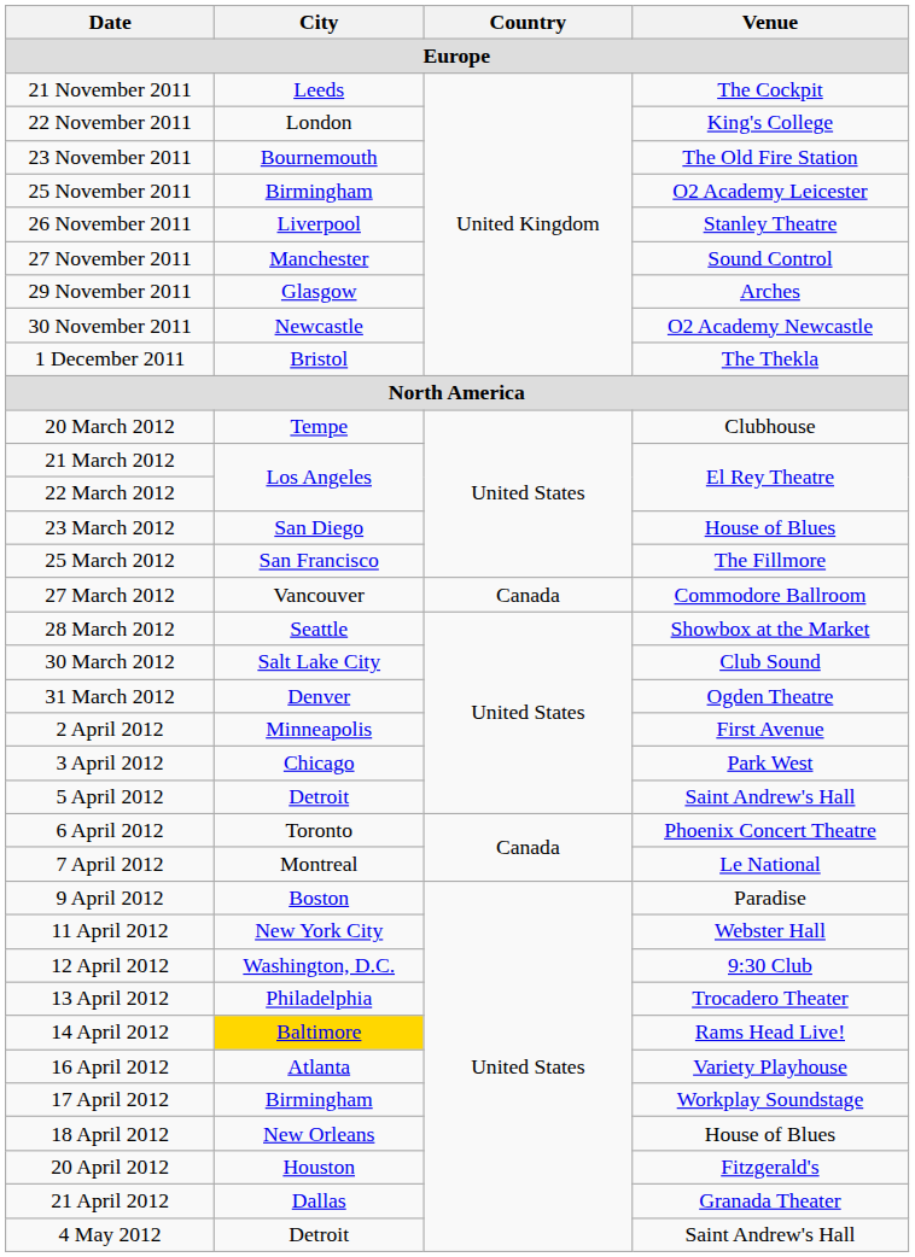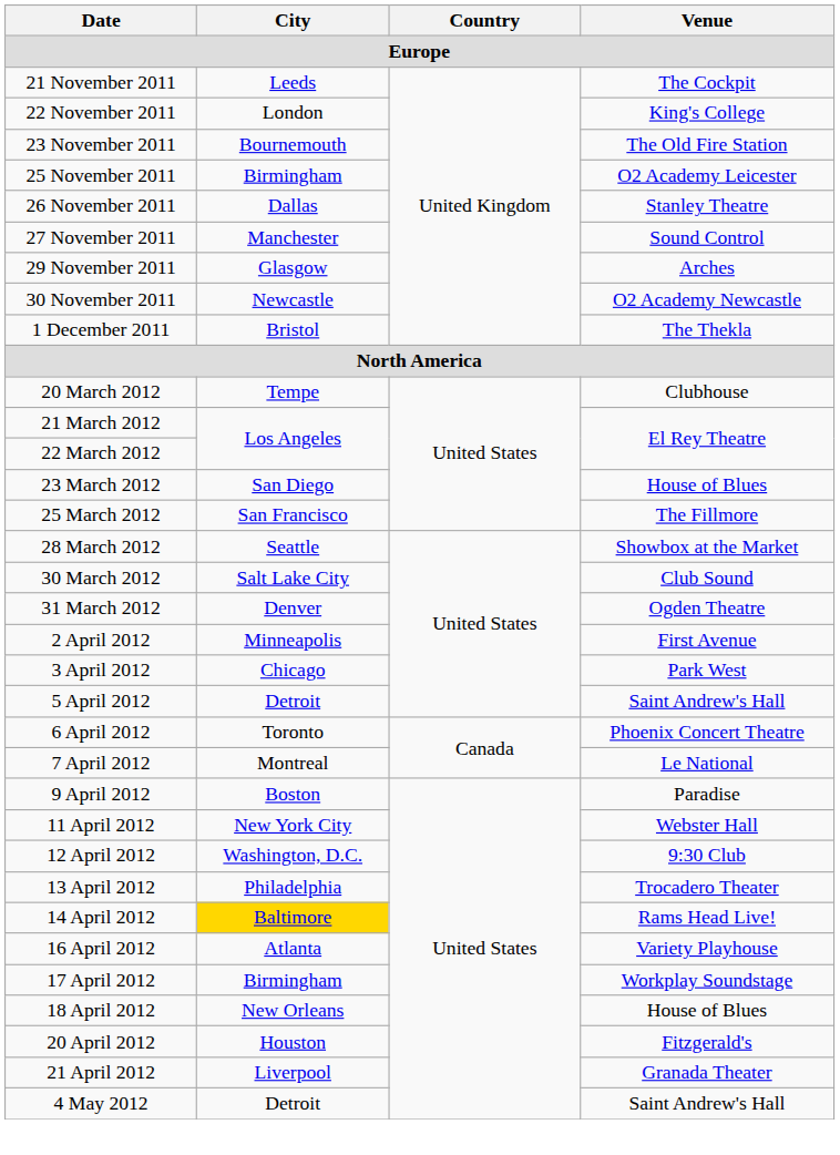 <table class="wikitable" style="text-align:center;">
 <tr>
 <th style="width:150px;">Date</th>
 <th style="width:150px;">City</th>
 <th style="width:150px;">Country</th>
 <th style="width:200px;">Venue</th>
 </tr>
 <tr style="background:#ddd;">
 <td colspan="4"><strong>Europe</strong></td>
 </tr>
 <tr>
 <td>21 November 2011</td>
 <td><a href='#'>Leeds</a></td>
 <td rowspan="9">United Kingdom</td>
 <td><a href='#'>The Cockpit</a></td>
 </tr>
 <tr>
 <td>22 November 2011</td>
 <td>London</td>
 <td><a href='#'>King's College</a></td>
 </tr>
 <tr>
 <td>23 November 2011</td>
 <td><a href='#'>Bournemouth</a></td>
 <td><a href='#'>The Old Fire Station</a></td>
 </tr>
 <tr>
 <td>25 November 2011</td>
 <td><a href='#'>Birmingham</a></td>
 <td><a href='#'>O2 Academy Leicester</a></td>
 </tr>
 <tr>
 <td>26 November 2011</td>
-<td><a href='#'>Liverpool</a></td>
+<td><a href='#'>Dallas</a></td>
 <td><a href='#'>Stanley Theatre</a></td>
 </tr>
 <tr>
 <td>27 November 2011</td>
 <td><a href='#'>Manchester</a></td>
 <td><a href='#'>Sound Control</a></td>
 </tr>
 <tr>
 <td>29 November 2011</td>
 <td><a href='#'>Glasgow</a></td>
 <td><a href='#'>Arches</a></td>
 </tr>
 <tr>
 <td>30 November 2011</td>
 <td><a href='#'>Newcastle</a></td>
 <td><a href='#'>O2 Academy Newcastle</a></td>
 </tr>
 <tr>
 <td>1 December 2011</td>
 <td><a href='#'>Bristol</a></td>
 <td><a href='#'>The Thekla</a></td>
 </tr>
 <tr style="background:#ddd;">
 <td colspan="4"><strong>North America</strong></td>
 </tr>
 <tr>
 <td>20 March 2012</td>
 <td><a href='#'>Tempe</a></td>
 <td rowspan="5">United States</td>
 <td>Clubhouse</td>
 </tr>
 <tr>
 <td>21 March 2012</td>
 <td rowspan="2"><a href='#'>Los Angeles</a></td>
 <td rowspan="2"><a href='#'>El Rey Theatre</a></td>
 </tr>
 <tr>
 <td>22 March 2012</td>
 </tr>
 <tr>
 <td>23 March 2012</td>
 <td><a href='#'>San Diego</a></td>
 <td><a href='#'>House of Blues</a></td>
 </tr>
 <tr>
 <td>25 March 2012</td>
 <td><a href='#'>San Francisco</a></td>
 <td><a href='#'>The Fillmore</a></td>
-</tr>
-<tr>
-<td>27 March 2012</td>
-<td>Vancouver</td>
-<td>Canada</td>
-<td><a href='#'>Commodore Ballroom</a></td>
 </tr>
 <tr>
 <td>28 March 2012</td>
 <td><a href='#'>Seattle</a></td>
 <td rowspan="6">United States</td>
 <td><a href='#'>Showbox at the Market</a></td>
 </tr>
 <tr>
 <td>30 March 2012</td>
 <td><a href='#'>Salt Lake City</a></td>
 <td><a href='#'>Club Sound</a></td>
 </tr>
 <tr>
 <td>31 March 2012</td>
 <td><a href='#'>Denver</a></td>
 <td><a href='#'>Ogden Theatre</a></td>
 </tr>
 <tr>
 <td>2 April 2012</td>
 <td><a href='#'>Minneapolis</a></td>
 <td><a href='#'>First Avenue</a></td>
 </tr>
 <tr>
 <td>3 April 2012</td>
 <td><a href='#'>Chicago</a></td>
 <td><a href='#'>Park West</a></td>
 </tr>
 <tr>
 <td>5 April 2012</td>
 <td><a href='#'>Detroit</a></td>
 <td><a href='#'>Saint Andrew's Hall</a></td>
 </tr>
 <tr>
 <td>6 April 2012</td>
 <td>Toronto</td>
 <td rowspan="2">Canada</td>
 <td><a href='#'>Phoenix Concert Theatre</a></td>
 </tr>
 <tr>
 <td>7 April 2012</td>
 <td>Montreal</td>
 <td><a href='#'>Le National</a></td>
 </tr>
 <tr>
 <td>9 April 2012</td>
 <td><a href='#'>Boston</a></td>
 <td rowspan="11">United States</td>
 <td>Paradise</td>
 </tr>
 <tr>
 <td>11 April 2012</td>
 <td><a href='#'>New York City</a></td>
 <td><a href='#'>Webster Hall</a></td>
 </tr>
 <tr>
 <td>12 April 2012</td>
 <td><a href='#'>Washington, D.C.</a></td>
 <td><a href='#'>9:30 Club</a></td>
 </tr>
 <tr>
 <td>13 April 2012</td>
 <td><a href='#'>Philadelphia</a></td>
 <td><a href='#'>Trocadero Theater</a></td>
 </tr>
 <tr>
 <td>14 April 2012</td>
 <td style="background: gold;"><a href='#'>Baltimore</a></td>
 <td><a href='#'>Rams Head Live!</a></td>
 </tr>
 <tr>
 <td>16 April 2012</td>
 <td><a href='#'>Atlanta</a></td>
 <td><a href='#'>Variety Playhouse</a></td>
 </tr>
 <tr>
 <td>17 April 2012</td>
 <td><a href='#'>Birmingham</a></td>
 <td><a href='#'>Workplay Soundstage</a></td>
 </tr>
 <tr>
 <td>18 April 2012</td>
 <td><a href='#'>New Orleans</a></td>
 <td>House of Blues</td>
 </tr>
 <tr>
 <td>20 April 2012</td>
 <td><a href='#'>Houston</a></td>
 <td><a href='#'>Fitzgerald's</a></td>
 </tr>
 <tr>
 <td>21 April 2012</td>
-<td><a href='#'>Dallas</a></td>
+<td><a href='#'>Liverpool</a></td>
 <td><a href='#'>Granada Theater</a></td>
 </tr>
 <tr>
 <td>4 May 2012</td>
 <td>Detroit</td>
 <td>Saint Andrew's Hall</td>
 </tr>
 </table>
